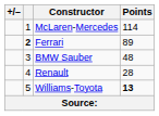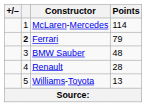 <table class="wikitable" style="font-size: 85%;">
 <tr>
 <th>+/–</th>
 <th></th>
 <th>Constructor</th>
 <th>Points</th>
 </tr>
 <tr>
 <td></td>
 <td align="center">1</td>
 <td> <a href='#'>McLaren</a>-<a href='#'>Mercedes</a></td>
 <td>114</td>
 </tr>
 <tr>
 <td></td>
 <td align="center"><strong>2</strong></td>
 <td> <a href='#'>Ferrari</a></td>
-<td>89</td>
+<td>79</td>
 </tr>
 <tr>
 <td></td>
 <td align="center">3</td>
 <td> <a href='#'>BMW Sauber</a></td>
 <td>48</td>
 </tr>
 <tr>
 <td></td>
 <td align="center">4</td>
 <td> <a href='#'>Renault</a></td>
 <td>28</td>
 </tr>
 <tr>
 <td></td>
 <td align="center">5</td>
 <td> <a href='#'>Williams</a>-<a href='#'>Toyota</a></td>
-<td><strong>13</strong></td>
+<td>13</td>
 </tr>
 <tr>
 <th colspan=4>Source:</th>
 </tr>
 </table>
